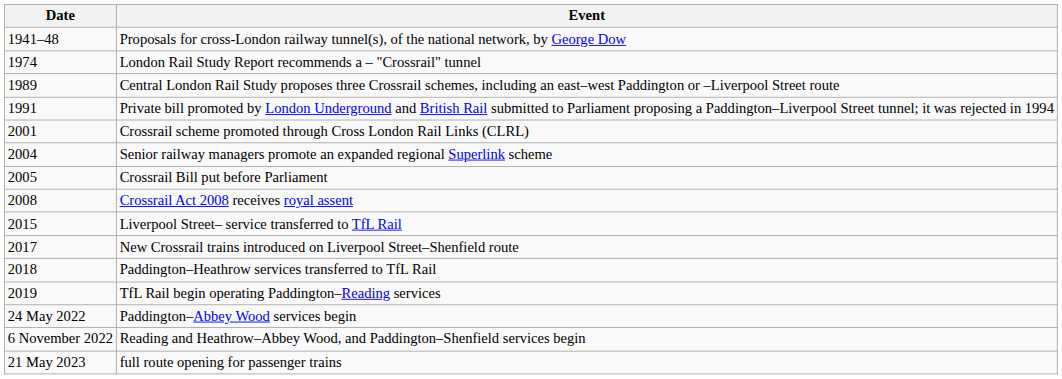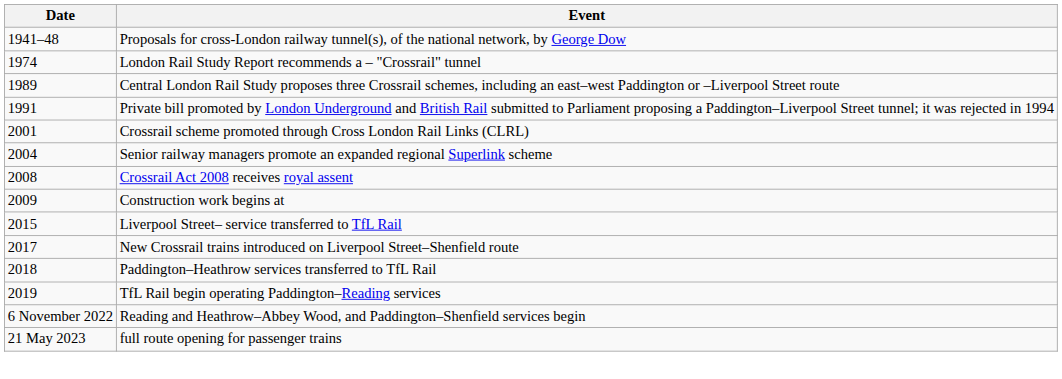 <table class="wikitable">
 <tr>
 <th>Date</th>
 <th>Event</th>
 </tr>
 <tr>
 <td style="white-space:nowrap;">1941–48</td>
 <td>Proposals for cross-London railway tunnel(s), of the national network, by <a href='#'>George Dow</a></td>
 </tr>
 <tr>
 <td>1974</td>
 <td>London Rail Study Report recommends a – "Crossrail" tunnel</td>
 </tr>
 <tr>
 <td>1989</td>
 <td>Central London Rail Study proposes three Crossrail schemes, including an east–west Paddington or –Liverpool Street route</td>
 </tr>
 <tr>
 <td>1991</td>
 <td>Private bill promoted by <a href='#'>London Underground</a> and <a href='#'>British Rail</a> submitted to Parliament proposing a Paddington–Liverpool Street tunnel; it was rejected in 1994</td>
 </tr>
 <tr>
 <td>2001</td>
 <td>Crossrail scheme promoted through Cross London Rail Links (CLRL)</td>
 </tr>
 <tr>
 <td>2004</td>
 <td>Senior railway managers promote an expanded regional <a href='#'>Superlink</a> scheme</td>
 </tr>
 <tr>
-<td>2005</td>
-<td>Crossrail Bill put before Parliament</td>
+<td>2008</td>
+<td><a href='#'>Crossrail Act 2008</a> receives <a href='#'>royal assent</a></td>
 </tr>
 <tr>
-<td>2008</td>
-<td><a href='#'>Crossrail Act 2008</a> receives <a href='#'>royal assent</a></td>
+<td>2009</td>
+<td>Construction work begins at </td>
 </tr>
 <tr>
 <td>2015</td>
 <td>Liverpool Street– service transferred to <a href='#'>TfL Rail</a></td>
 </tr>
 <tr>
 <td>2017</td>
 <td>New Crossrail trains introduced on Liverpool Street–Shenfield route</td>
 </tr>
 <tr>
 <td>2018</td>
 <td>Paddington–Heathrow services transferred to TfL Rail</td>
 </tr>
 <tr>
 <td>2019</td>
 <td>TfL Rail begin operating Paddington–<a href='#'>Reading</a> services</td>
 </tr>
 <tr>
-<td>24 May 2022</td>
-<td>Paddington–<a href='#'>Abbey Wood</a> services begin</td>
-</tr>
-<tr>
 <td>6 November 2022</td>
 <td>Reading and Heathrow–Abbey Wood, and Paddington–Shenfield services begin</td>
 </tr>
 <tr>
 <td>21 May 2023</td>
 <td>full route opening for passenger trains</td>
 </tr>
 </table>
